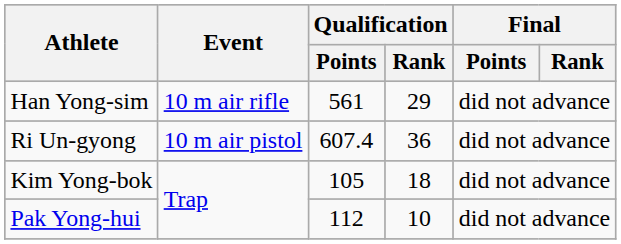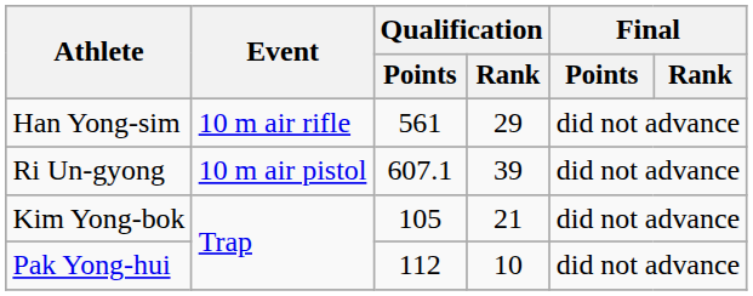 <table class=wikitable style=font-size:90%;text-align:center>
 <tr>
 <th rowspan="2">Athlete</th>
 <th rowspan="2">Event</th>
 <th colspan=2>Qualification</th>
 <th colspan=2>Final</th>
 </tr>
 <tr style="font-size:95%">
 <th>Points</th>
 <th>Rank</th>
 <th>Points</th>
 <th>Rank</th>
 </tr>
 <tr>
 <td align=left>Han Yong-sim</td>
 <td align=left><a href='#'>10 m air rifle</a></td>
 <td>561</td>
 <td>29</td>
 <td colspan=2>did not advance</td>
 </tr>
 <tr>
 <td align=left>Ri Un-gyong</td>
 <td align=left><a href='#'>10 m air pistol</a></td>
-<td>607.4</td>
-<td>36</td>
+<td>607.1</td>
+<td>39</td>
 <td colspan=2>did not advance</td>
 </tr>
 <tr>
 <td align=left>Kim Yong-bok</td>
 <td align=left rowspan=2><a href='#'>Trap</a></td>
 <td>105</td>
-<td>18</td>
+<td>21</td>
 <td colspan=2>did not advance</td>
 </tr>
 <tr>
 <td align=left><a href='#'>Pak Yong-hui</a></td>
 <td>112</td>
 <td>10</td>
 <td colspan=2>did not advance</td>
 </tr>
 </table>
